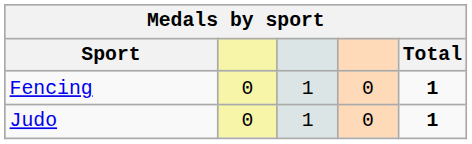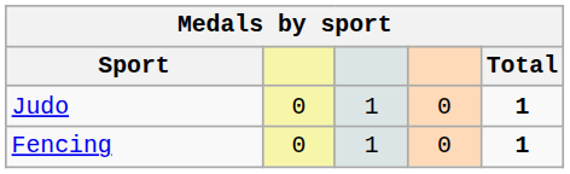 <table class="wikitable" style="font-size:90%; text-align:center;">
 <tr>
 <th colspan="5">Medals by sport</th>
 </tr>
 <tr>
 <th width="120">Sport</th>
 <th scope="col" width="30" style="background:#F7F6A8;"></th>
 <th scope="col" width="30" style="background:#DCE5E5;"></th>
 <th scope="col" width="30" style="background:#FFDAB9;"></th>
 <th width="30">Total</th>
 </tr>
 <tr>
+<td align="left"><a href='#'>Judo</a></td>
+<td style="background:#F7F6A8;">0</td>
+<td style="background:#DCE5E5;">1</td>
+<td style="background:#FFDAB9;">0</td>
+<td><strong>1</strong></td>
+</tr>
+<tr>
 <td align="left"><a href='#'>Fencing</a></td>
 <td style="background:#F7F6A8;">0</td>
 <td style="background:#DCE5E5;">1</td>
 <td style="background:#FFDAB9;">0</td>
 <td><strong>1</strong></td>
 </tr>
-<tr>
-<td align="left"><a href='#'>Judo</a></td>
-<td style="background:#F7F6A8;">0</td>
-<td style="background:#DCE5E5;">1</td>
-<td style="background:#FFDAB9;">0</td>
-<td><strong>1</strong></td>
-</tr>
 </table>
